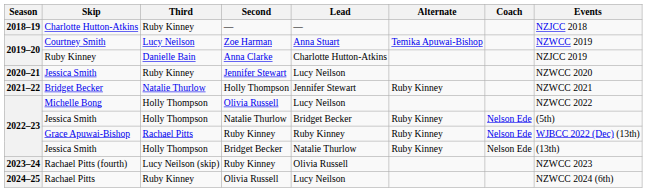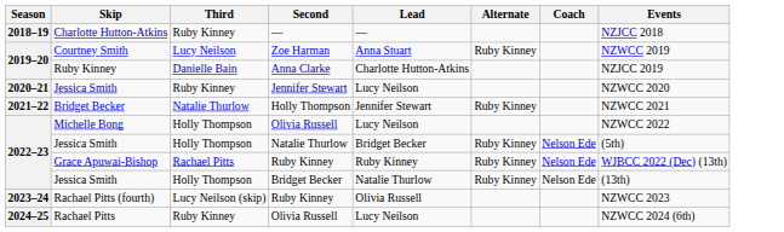 <table class="wikitable">
 <tr>
 <th scope="col">Season</th>
 <th scope="col">Skip</th>
 <th scope="col">Third</th>
 <th scope="col">Second</th>
 <th scope="col">Lead</th>
 <th scope="col">Alternate</th>
 <th scope="col">Coach</th>
 <th scope="col">Events</th>
 </tr>
 <tr>
 <th scope="row">2018–19</th>
 <td><a href='#'>Charlotte Hutton-Atkins</a></td>
 <td>Ruby Kinney</td>
 <td>—</td>
 <td>—</td>
 <td></td>
 <td></td>
 <td><a href='#'>NZJCC</a> 2018 </td>
 </tr>
 <tr>
 <th scope="row" rowspan="2">2019–20</th>
 <td><a href='#'>Courtney Smith</a></td>
 <td><a href='#'>Lucy Neilson</a></td>
 <td><a href='#'>Zoe Harman</a></td>
 <td><a href='#'>Anna Stuart</a></td>
-<td><a href='#'>Temika Apuwai-Bishop</a></td>
+<td>Ruby Kinney</td>
 <td></td>
 <td><a href='#'>NZWCC</a> 2019 </td>
 </tr>
 <tr>
 <td>Ruby Kinney</td>
 <td><a href='#'>Danielle Bain</a></td>
 <td><a href='#'>Anna Clarke</a></td>
 <td>Charlotte Hutton-Atkins</td>
 <td></td>
 <td></td>
 <td>NZJCC 2019 </td>
 </tr>
 <tr>
 <th scope="row">2020–21</th>
 <td><a href='#'>Jessica Smith</a></td>
 <td>Ruby Kinney</td>
 <td><a href='#'>Jennifer Stewart</a></td>
 <td>Lucy Neilson</td>
 <td></td>
 <td></td>
 <td>NZWCC 2020 </td>
 </tr>
 <tr>
 <th scope="row">2021–22</th>
 <td><a href='#'>Bridget Becker</a></td>
 <td><a href='#'>Natalie Thurlow</a></td>
 <td>Holly Thompson</td>
 <td>Jennifer Stewart</td>
 <td>Ruby Kinney</td>
 <td></td>
 <td>NZWCC 2021 </td>
 </tr>
 <tr>
 <th scope="row" rowspan="4">2022–23</th>
 <td><a href='#'>Michelle Bong</a></td>
 <td>Holly Thompson</td>
 <td><a href='#'>Olivia Russell</a></td>
 <td>Lucy Neilson</td>
 <td></td>
 <td></td>
 <td>NZWCC 2022 </td>
 </tr>
 <tr>
 <td>Jessica Smith</td>
 <td>Holly Thompson</td>
 <td>Natalie Thurlow</td>
 <td>Bridget Becker</td>
 <td>Ruby Kinney</td>
 <td><a href='#'>Nelson Ede</a></td>
 <td> (5th)</td>
 </tr>
 <tr>
 <td><a href='#'>Grace Apuwai-Bishop</a></td>
 <td><a href='#'>Rachael Pitts</a></td>
 <td>Ruby Kinney</td>
 <td>Ruby Kinney</td>
 <td>Ruby Kinney</td>
 <td><a href='#'>Nelson Ede</a></td>
 <td><a href='#'>WJBCC 2022 (Dec)</a> (13th)</td>
 </tr>
 <tr>
 <td>Jessica Smith</td>
 <td>Holly Thompson</td>
 <td>Bridget Becker</td>
 <td>Natalie Thurlow</td>
 <td>Ruby Kinney</td>
 <td>Nelson Ede</td>
 <td> (13th)</td>
 </tr>
 <tr>
 <th scope="row">2023–24</th>
 <td>Rachael Pitts (fourth)</td>
 <td>Lucy Neilson (skip)</td>
 <td>Ruby Kinney</td>
 <td>Olivia Russell</td>
 <td></td>
 <td></td>
 <td>NZWCC 2023 </td>
 </tr>
 <tr>
 <th scope="row">2024–25</th>
 <td>Rachael Pitts</td>
 <td>Ruby Kinney</td>
 <td>Olivia Russell</td>
 <td>Lucy Neilson</td>
 <td></td>
 <td></td>
 <td>NZWCC 2024 (6th)</td>
 </tr>
 </table>
